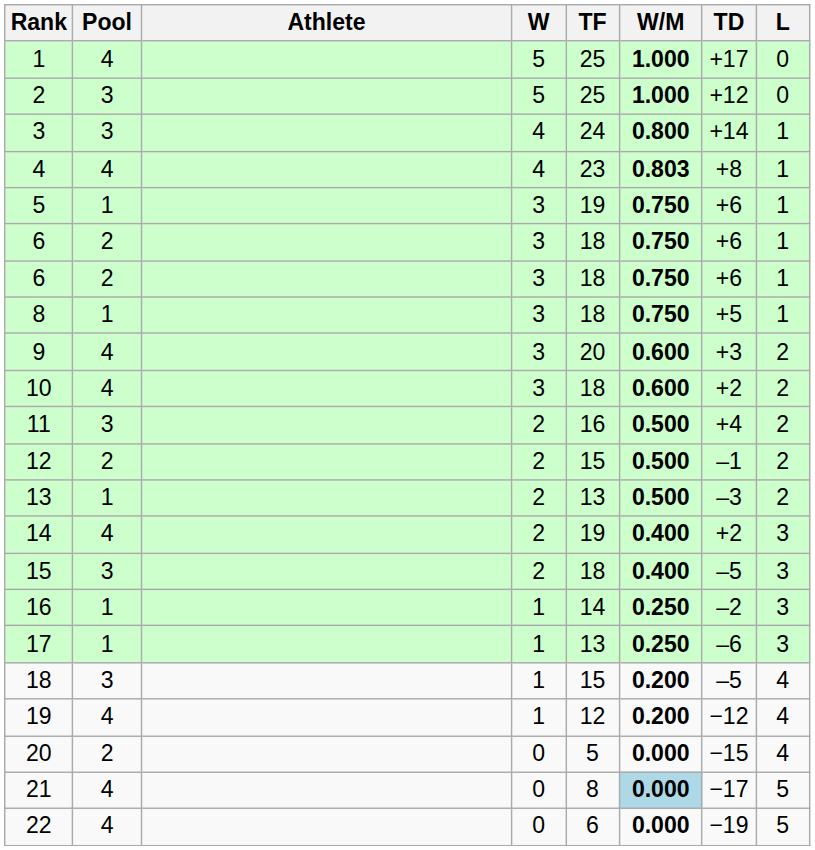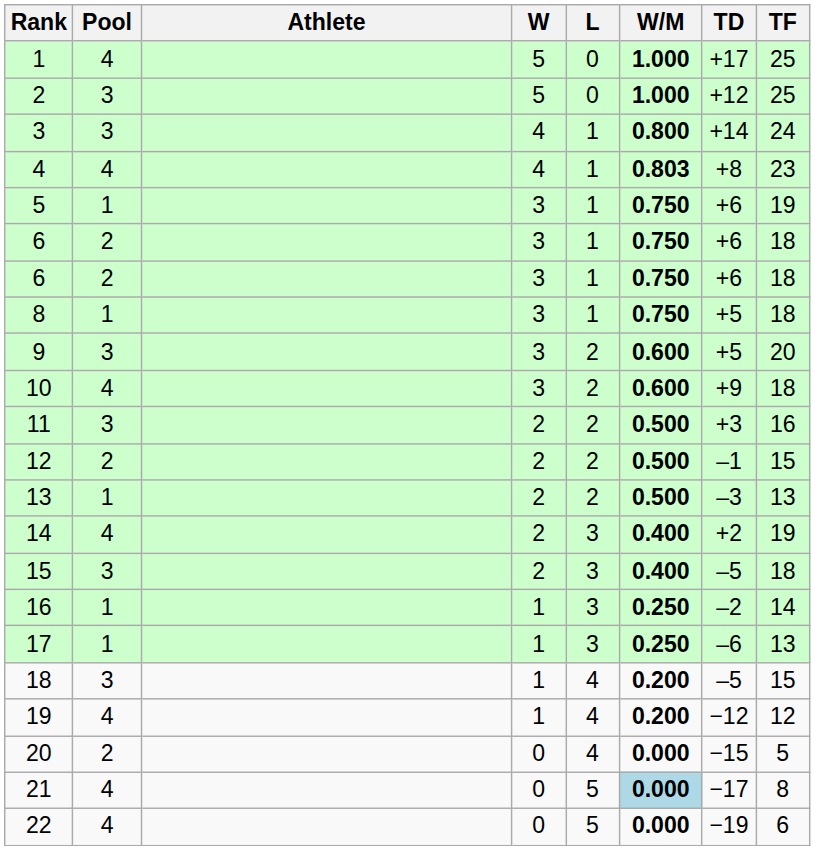 <table class=wikitable style="text-align:center">
 <tr>
 <th width=40>Rank</th>
 <th width=40>Pool</th>
 <th width=250>Athlete</th>
 <th width=30>W</th>
-<th width=30>TF</th>
+<th width=30>L</th>
 <th width=50>W/M</th>
 <th width=30>TD</th>
-<th width=30>L</th>
+<th width=30>TF</th>
 </tr>
 <tr bgcolor="ccffcc">
 <td>1</td>
 <td>4</td>
 <td align=left></td>
 <td>5</td>
-<td>25</td>
+<td>0</td>
 <td><strong>1.000</strong></td>
 <td>+17</td>
-<td>0</td>
+<td>25</td>
 </tr>
 <tr bgcolor="ccffcc">
 <td>2</td>
 <td>3</td>
 <td align=left></td>
 <td>5</td>
-<td>25</td>
+<td>0</td>
 <td><strong>1.000</strong></td>
 <td>+12</td>
-<td>0</td>
+<td>25</td>
 </tr>
 <tr bgcolor="ccffcc">
 <td>3</td>
 <td>3</td>
 <td align=left></td>
 <td>4</td>
-<td>24</td>
+<td>1</td>
 <td><strong>0.800</strong></td>
 <td>+14</td>
-<td>1</td>
+<td>24</td>
 </tr>
 <tr bgcolor="ccffcc">
 <td>4</td>
 <td>4</td>
 <td align=left></td>
 <td>4</td>
-<td>23</td>
+<td>1</td>
 <td><strong>0.803</strong></td>
 <td>+8</td>
-<td>1</td>
+<td>23</td>
 </tr>
 <tr bgcolor="ccffcc">
 <td>5</td>
 <td>1</td>
 <td align=left></td>
 <td>3</td>
-<td>19</td>
+<td>1</td>
 <td><strong>0.750</strong></td>
 <td>+6</td>
-<td>1</td>
+<td>19</td>
 </tr>
 <tr bgcolor="ccffcc">
 <td>6</td>
 <td>2</td>
 <td align=left></td>
 <td>3</td>
-<td>18</td>
+<td>1</td>
 <td><strong>0.750</strong></td>
 <td>+6</td>
-<td>1</td>
+<td>18</td>
 </tr>
 <tr bgcolor="ccffcc">
 <td>6</td>
 <td>2</td>
 <td align=left></td>
 <td>3</td>
-<td>18</td>
+<td>1</td>
 <td><strong>0.750</strong></td>
 <td>+6</td>
-<td>1</td>
+<td>18</td>
 </tr>
 <tr bgcolor="ccffcc">
 <td>8</td>
 <td>1</td>
 <td align=left></td>
 <td>3</td>
-<td>18</td>
+<td>1</td>
 <td><strong>0.750</strong></td>
 <td>+5</td>
-<td>1</td>
+<td>18</td>
 </tr>
 <tr bgcolor="ccffcc">
 <td>9</td>
-<td>4</td>
+<td>3</td>
 <td align=left></td>
 <td>3</td>
+<td>2</td>
+<td><strong>0.600</strong></td>
+<td>+5</td>
 <td>20</td>
-<td><strong>0.600</strong></td>
-<td>+3</td>
-<td>2</td>
 </tr>
 <tr bgcolor="ccffcc">
 <td>10</td>
 <td>4</td>
 <td align=left></td>
 <td>3</td>
+<td>2</td>
+<td><strong>0.600</strong></td>
+<td>+9</td>
 <td>18</td>
-<td><strong>0.600</strong></td>
-<td>+2</td>
-<td>2</td>
 </tr>
 <tr bgcolor="ccffcc">
 <td>11</td>
 <td>3</td>
 <td align=left></td>
 <td>2</td>
+<td>2</td>
+<td><strong>0.500</strong></td>
+<td>+3</td>
 <td>16</td>
-<td><strong>0.500</strong></td>
-<td>+4</td>
-<td>2</td>
 </tr>
 <tr bgcolor="ccffcc">
 <td>12</td>
 <td>2</td>
 <td align=left></td>
 <td>2</td>
-<td>15</td>
+<td>2</td>
 <td><strong>0.500</strong></td>
 <td>–1</td>
-<td>2</td>
+<td>15</td>
 </tr>
 <tr bgcolor="ccffcc">
 <td>13</td>
 <td>1</td>
 <td align=left></td>
 <td>2</td>
-<td>13</td>
+<td>2</td>
 <td><strong>0.500</strong></td>
 <td>–3</td>
-<td>2</td>
+<td>13</td>
 </tr>
 <tr bgcolor="ccffcc">
 <td>14</td>
 <td>4</td>
 <td align=left></td>
 <td>2</td>
-<td>19</td>
+<td>3</td>
 <td><strong>0.400</strong></td>
 <td>+2</td>
-<td>3</td>
+<td>19</td>
 </tr>
 <tr bgcolor="ccffcc">
 <td>15</td>
 <td>3</td>
 <td align=left></td>
 <td>2</td>
-<td>18</td>
+<td>3</td>
 <td><strong>0.400</strong></td>
 <td>–5</td>
-<td>3</td>
+<td>18</td>
 </tr>
 <tr bgcolor="ccffcc">
 <td>16</td>
 <td>1</td>
 <td align=left></td>
 <td>1</td>
-<td>14</td>
+<td>3</td>
 <td><strong>0.250</strong></td>
 <td>–2</td>
-<td>3</td>
+<td>14</td>
 </tr>
 <tr bgcolor="ccffcc">
 <td>17</td>
 <td>1</td>
 <td align=left></td>
 <td>1</td>
-<td>13</td>
+<td>3</td>
 <td><strong>0.250</strong></td>
 <td>–6</td>
-<td>3</td>
+<td>13</td>
 </tr>
 <tr>
 <td>18</td>
 <td>3</td>
 <td align=left></td>
 <td>1</td>
-<td>15</td>
+<td>4</td>
 <td><strong>0.200</strong></td>
 <td>–5</td>
-<td>4</td>
+<td>15</td>
 </tr>
 <tr>
 <td>19</td>
 <td>4</td>
 <td align=left></td>
 <td>1</td>
-<td>12</td>
+<td>4</td>
 <td><strong>0.200</strong></td>
 <td>−12</td>
-<td>4</td>
+<td>12</td>
 </tr>
 <tr>
 <td>20</td>
 <td>2</td>
 <td align=left></td>
 <td>0</td>
-<td>5</td>
+<td>4</td>
 <td><strong>0.000</strong></td>
 <td>−15</td>
-<td>4</td>
+<td>5</td>
 </tr>
 <tr>
 <td>21</td>
 <td>4</td>
 <td align=left></td>
 <td>0</td>
-<td>8</td>
+<td>5</td>
 <td style="background: lightblue;"><strong>0.000</strong></td>
 <td>−17</td>
-<td>5</td>
+<td>8</td>
 </tr>
 <tr>
 <td>22</td>
 <td>4</td>
 <td align=left></td>
 <td>0</td>
-<td>6</td>
+<td>5</td>
 <td><strong>0.000</strong></td>
 <td>−19</td>
-<td>5</td>
+<td>6</td>
 </tr>
 </table>
